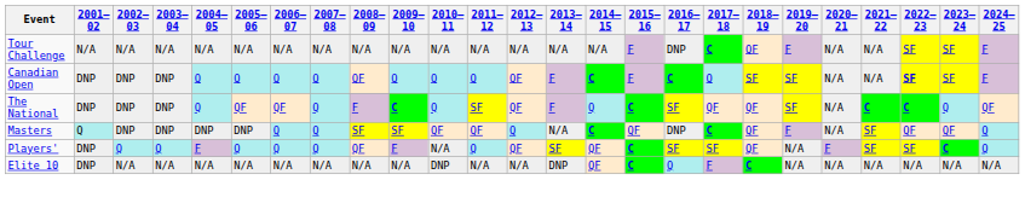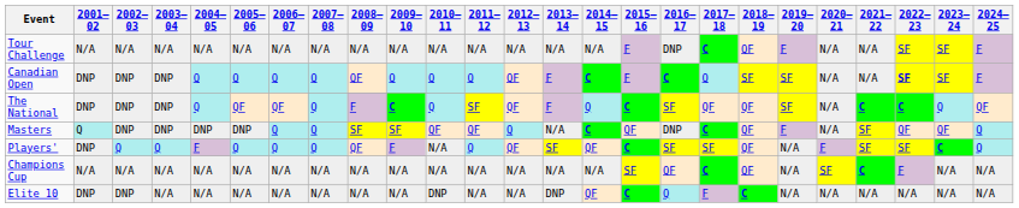 <table class="wikitable">
 <tr>
 <th>Event</th>
 <th><a href='#'>2001–02</a></th>
 <th><a href='#'>2002–03</a></th>
 <th><a href='#'>2003–04</a></th>
 <th><a href='#'>2004–05</a></th>
 <th><a href='#'>2005–06</a></th>
 <th><a href='#'>2006–07</a></th>
 <th><a href='#'>2007–08</a></th>
 <th><a href='#'>2008–09</a></th>
 <th><a href='#'>2009–10</a></th>
 <th><a href='#'>2010–11</a></th>
 <th><a href='#'>2011–12</a></th>
 <th><a href='#'>2012–13</a></th>
 <th><a href='#'>2013–14</a></th>
 <th><a href='#'>2014–15</a></th>
 <th><a href='#'>2015–16</a></th>
 <th><a href='#'>2016–17</a></th>
 <th><a href='#'>2017–18</a></th>
 <th><a href='#'>2018–19</a></th>
 <th><a href='#'>2019–20</a></th>
 <th><a href='#'>2020–21</a></th>
 <th><a href='#'>2021–22</a></th>
 <th><a href='#'>2022–23</a></th>
 <th><a href='#'>2023–24</a></th>
 <th><a href='#'>2024–25</a></th>
 </tr>
 <tr>
 <td><a href='#'>Tour Challenge</a></td>
 <td style="background:#EFEFEF;">N/A</td>
 <td style="background:#EFEFEF;">N/A</td>
 <td style="background:#EFEFEF;">N/A</td>
 <td style="background:#EFEFEF;">N/A</td>
 <td style="background:#EFEFEF;">N/A</td>
 <td style="background:#EFEFEF;">N/A</td>
 <td style="background:#EFEFEF;">N/A</td>
 <td style="background:#EFEFEF;">N/A</td>
 <td style="background:#EFEFEF;">N/A</td>
 <td style="background:#EFEFEF;">N/A</td>
 <td style="background:#EFEFEF;">N/A</td>
 <td style="background:#EFEFEF;">N/A</td>
 <td style="background:#EFEFEF;">N/A</td>
 <td style="background:#EFEFEF;">N/A</td>
 <td style="background:thistle;"><a href='#'>F</a></td>
 <td style="background:#EFEFEF;">DNP</td>
 <td style="background:#0f0;"><strong><a href='#'>C</a></strong></td>
 <td style="background:#ffebcd;"><a href='#'>QF</a></td>
 <td style="background:thistle;"><a href='#'>F</a></td>
 <td style="background:#EFEFEF;">N/A</td>
 <td style="background:#EFEFEF;">N/A</td>
 <td style="background:yellow;"><a href='#'>SF</a></td>
 <td style="background:yellow;"><a href='#'>SF</a></td>
 <td style="background:thistle;"><a href='#'>F</a></td>
 </tr>
 <tr>
 <td><a href='#'>Canadian Open</a></td>
 <td style="background:#EFEFEF;">DNP</td>
 <td style="background:#EFEFEF;">DNP</td>
 <td style="background:#EFEFEF;">DNP</td>
 <td style="background:#afeeee;"><a href='#'>Q</a></td>
 <td style="background:#afeeee;"><a href='#'>Q</a></td>
 <td style="background:#afeeee;"><a href='#'>Q</a></td>
 <td style="background:#afeeee;"><a href='#'>Q</a></td>
 <td style="background:#ffebcd;"><a href='#'>QF</a></td>
 <td style="background:#afeeee;"><a href='#'>Q</a></td>
 <td style="background:#afeeee;"><a href='#'>Q</a></td>
 <td style="background:#afeeee;"><a href='#'>Q</a></td>
 <td style="background:#ffebcd;"><a href='#'>QF</a></td>
 <td style="background:thistle;"><a href='#'>F</a></td>
 <td style="background:#0f0;"><strong><a href='#'>C</a></strong></td>
 <td style="background:thistle;"><a href='#'>F</a></td>
 <td style="background:#0f0;"><strong><a href='#'>C</a></strong></td>
 <td style="background:#afeeee;"><a href='#'>Q</a></td>
 <td style="background:yellow;"><a href='#'>SF</a></td>
 <td style="background:yellow;"><a href='#'>SF</a></td>
 <td style="background:#EFEFEF;">N/A</td>
 <td style="background:#EFEFEF;">N/A</td>
 <td style="background:yellow;"><strong><a href='#'>SF</a></strong></td>
 <td style="background:yellow;"><a href='#'>SF</a></td>
 <td style="background:thistle;"><a href='#'>F</a></td>
 </tr>
 <tr>
 <td><a href='#'>The National</a></td>
 <td style="background:#EFEFEF;">DNP</td>
 <td style="background:#EFEFEF;">DNP</td>
 <td style="background:#EFEFEF;">DNP</td>
 <td style="background:#afeeee;"><a href='#'>Q</a></td>
 <td style="background:#ffebcd;"><a href='#'>QF</a></td>
 <td style="background:#ffebcd;"><a href='#'>QF</a></td>
 <td style="background:#afeeee;"><a href='#'>Q</a></td>
 <td style="background:thistle;"><a href='#'>F</a></td>
 <td style="background:#0f0;"><strong><a href='#'>C</a></strong></td>
 <td style="background:#afeeee;"><a href='#'>Q</a></td>
 <td style="background:yellow;"><a href='#'>SF</a></td>
 <td style="background:#ffebcd;"><a href='#'>QF</a></td>
 <td style="background:thistle;"><a href='#'>F</a></td>
 <td style="background:#afeeee;"><a href='#'>Q</a></td>
 <td style="background:#0f0;"><strong><a href='#'>C</a></strong></td>
 <td style="background:yellow;"><a href='#'>SF</a></td>
 <td style="background:#ffebcd;"><a href='#'>QF</a></td>
 <td style="background:#ffebcd;"><a href='#'>QF</a></td>
 <td style="background:yellow;"><a href='#'>SF</a></td>
 <td style="background:#EFEFEF;">N/A</td>
 <td style="background:#0f0;"><strong><a href='#'>C</a></strong></td>
 <td style="background:#0f0;"><strong><a href='#'>C</a></strong></td>
 <td style="background:#afeeee;"><a href='#'>Q</a></td>
 <td style="background:#ffebcd;"><a href='#'>QF</a></td>
 </tr>
 <tr>
 <td><a href='#'>Masters</a></td>
 <td style="background:#afeeee;">Q</td>
 <td style="background:#EFEFEF;">DNP</td>
 <td style="background:#EFEFEF;">DNP</td>
 <td style="background:#EFEFEF;">DNP</td>
 <td style="background:#EFEFEF;">DNP</td>
 <td style="background:#afeeee;"><a href='#'>Q</a></td>
 <td style="background:#afeeee;"><a href='#'>Q</a></td>
 <td style="background:yellow;"><a href='#'>SF</a></td>
 <td style="background:yellow;"><a href='#'>SF</a></td>
 <td style="background:#ffebcd;"><a href='#'>QF</a></td>
 <td style="background:#ffebcd;"><a href='#'>QF</a></td>
 <td style="background:#afeeee;"><a href='#'>Q</a></td>
 <td style="background:#EFEFEF;">N/A</td>
 <td style="background:#0f0;"><strong><a href='#'>C</a></strong></td>
 <td style="background:#ffebcd;"><a href='#'>QF</a></td>
 <td style="background:#EFEFEF;">DNP</td>
 <td style="background:#0f0;"><strong><a href='#'>C</a></strong></td>
 <td style="background:#ffebcd;"><a href='#'>QF</a></td>
 <td style="background:thistle;"><a href='#'>F</a></td>
 <td style="background:#EFEFEF;">N/A</td>
 <td style="background:yellow;"><a href='#'>SF</a></td>
 <td style="background:#ffebcd;"><a href='#'>QF</a></td>
 <td style="background:#ffebcd;"><a href='#'>QF</a></td>
 <td style="background:#afeeee;"><a href='#'>Q</a></td>
 </tr>
 <tr>
 <td><a href='#'>Players'</a></td>
 <td style="background:#EFEFEF;">DNP</td>
 <td style="background:#afeeee;"><a href='#'>Q</a></td>
 <td style="background:#afeeee;"><a href='#'>Q</a></td>
 <td style="background:thistle;"><a href='#'>F</a></td>
 <td style="background:#afeeee;"><a href='#'>Q</a></td>
 <td style="background:#afeeee;"><a href='#'>Q</a></td>
 <td style="background:#afeeee;"><a href='#'>Q</a></td>
 <td style="background:#ffebcd;"><a href='#'>QF</a></td>
 <td style="background:thistle;"><a href='#'>F</a></td>
 <td style="background:#EFEFEF;">N/A</td>
 <td style="background:#afeeee;"><a href='#'>Q</a></td>
 <td style="background:#ffebcd;"><a href='#'>QF</a></td>
 <td style="background:yellow;"><a href='#'>SF</a></td>
 <td style="background:#ffebcd;"><a href='#'>QF</a></td>
 <td style="background:#0f0;"><strong><a href='#'>C</a></strong></td>
 <td style="background:yellow;"><a href='#'>SF</a></td>
 <td style="background:yellow;"><a href='#'>SF</a></td>
 <td style="background:#ffebcd;"><a href='#'>QF</a></td>
 <td style="background:#EFEFEF;">N/A</td>
 <td style="background:thistle;"><a href='#'>F</a></td>
 <td style="background:yellow;"><a href='#'>SF</a></td>
 <td style="background:yellow;"><a href='#'>SF</a></td>
 <td style="background:#0f0;"><strong><a href='#'>C</a></strong></td>
 <td style="background:#afeeee;"><a href='#'>Q</a></td>
 </tr>
 <tr>
+<td><a href='#'>Champions Cup</a></td>
+<td style="background:#EFEFEF;">N/A</td>
+<td style="background:#EFEFEF;">N/A</td>
+<td style="background:#EFEFEF;">N/A</td>
+<td style="background:#EFEFEF;">N/A</td>
+<td style="background:#EFEFEF;">N/A</td>
+<td style="background:#EFEFEF;">N/A</td>
+<td style="background:#EFEFEF;">N/A</td>
+<td style="background:#EFEFEF;">N/A</td>
+<td style="background:#EFEFEF;">N/A</td>
+<td style="background:#EFEFEF;">N/A</td>
+<td style="background:#EFEFEF;">N/A</td>
+<td style="background:#EFEFEF;">N/A</td>
+<td style="background:#EFEFEF;">N/A</td>
+<td style="background:#EFEFEF;">N/A</td>
+<td style="background:yellow;"><a href='#'>SF</a></td>
+<td style="background:#ffebcd;"><a href='#'>QF</a></td>
+<td style="background:#0f0;"><strong><a href='#'>C</a></strong></td>
+<td style="background:#ffebcd;"><a href='#'>QF</a></td>
+<td style="background:#EFEFEF;">N/A</td>
+<td style="background:yellow;"><a href='#'>SF</a></td>
+<td style="background:#0f0;"><strong><a href='#'>C</a></strong></td>
+<td style="background:thistle;"><a href='#'>F</a></td>
+<td style="background:#EFEFEF;">N/A</td>
+<td style="background:#EFEFEF;">N/A</td>
+</tr>
+<tr>
 <td><a href='#'>Elite 10</a></td>
 <td style="background:#EFEFEF;">DNP</td>
-<td style="background:#EFEFEF;">N/A</td>
+<td style="background:#EFEFEF;">DNP</td>
 <td style="background:#EFEFEF;">N/A</td>
 <td style="background:#EFEFEF;">N/A</td>
 <td style="background:#EFEFEF;">N/A</td>
 <td style="background:#EFEFEF;">N/A</td>
 <td style="background:#EFEFEF;">N/A</td>
 <td style="background:#EFEFEF;">N/A</td>
 <td style="background:#EFEFEF;">N/A</td>
 <td style="background:#EFEFEF;">DNP</td>
 <td style="background:#EFEFEF;">N/A</td>
 <td style="background:#EFEFEF;">N/A</td>
 <td style="background:#EFEFEF;">DNP</td>
 <td style="background:#ffebcd;"><a href='#'>QF</a></td>
 <td style="background:#0f0;"><strong><a href='#'>C</a></strong></td>
 <td style="background:#afeeee;"><a href='#'>Q</a></td>
 <td style="background:thistle;"><a href='#'>F</a></td>
 <td style="background:#0f0;"><strong><a href='#'>C</a></strong></td>
 <td style="background:#EFEFEF;">N/A</td>
 <td style="background:#EFEFEF;">N/A</td>
 <td style="background:#EFEFEF;">N/A</td>
 <td style="background:#EFEFEF;">N/A</td>
 <td style="background:#EFEFEF;">N/A</td>
 <td style="background:#EFEFEF;">N/A</td>
 </tr>
 </table>
